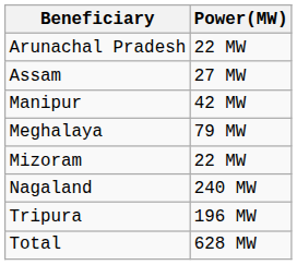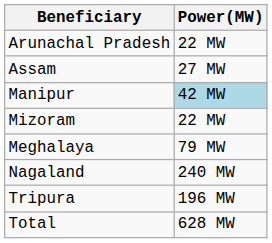 <table class="wikitable">
 <tr>
 <th>Beneficiary</th>
 <th>Power(MW)</th>
 </tr>
 <tr>
 <td>Arunachal Pradesh</td>
 <td>22 MW</td>
 </tr>
 <tr>
 <td>Assam</td>
 <td>27 MW</td>
 </tr>
 <tr>
 <td>Manipur</td>
-<td>42 MW</td>
+<td style="background: lightblue;">42 MW</td>
+</tr>
+<tr>
+<td>Mizoram</td>
+<td>22 MW</td>
 </tr>
 <tr>
 <td>Meghalaya</td>
 <td>79 MW</td>
-</tr>
-<tr>
-<td>Mizoram</td>
-<td>22 MW</td>
 </tr>
 <tr>
 <td>Nagaland</td>
 <td>240 MW</td>
 </tr>
 <tr>
 <td>Tripura</td>
 <td>196 MW</td>
 </tr>
 <tr>
 <td>Total</td>
 <td>628 MW</td>
 </tr>
 </table>
